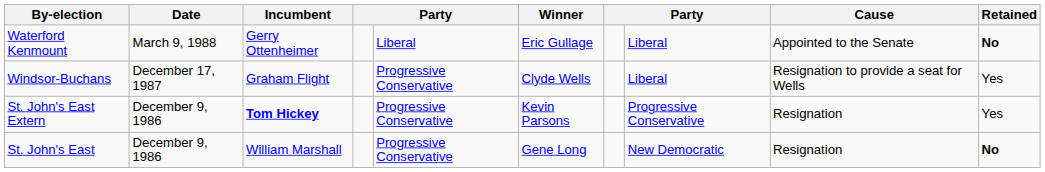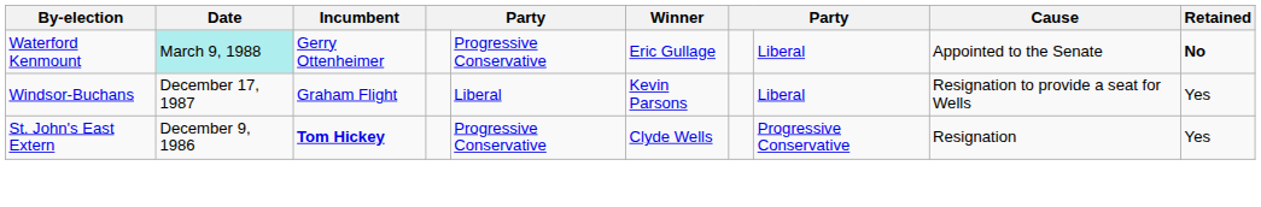 <table class=wikitable style="width:100%">
 <tr>
 <th>By-election</th>
 <th>Date</th>
 <th>Incumbent</th>
 <th colspan=2>Party</th>
 <th>Winner</th>
 <th colspan=2>Party</th>
 <th>Cause</th>
 <th>Retained</th>
 </tr>
 <tr>
 <td><a href='#'>Waterford Kenmount</a></td>
-<td>March 9, 1988</td>
+<td style="background: paleturquoise;">March 9, 1988</td>
 <td><a href='#'>Gerry Ottenheimer</a></td>
 <td>    </td>
-<td><a href='#'>Liberal</a></td>
+<td><a href='#'>Progressive Conservative</a></td>
 <td><a href='#'>Eric Gullage</a></td>
 <td>    </td>
 <td><a href='#'>Liberal</a></td>
 <td>Appointed to the Senate</td>
 <td><strong>No</strong></td>
 </tr>
 <tr>
 <td><a href='#'>Windsor-Buchans</a></td>
 <td>December 17, 1987</td>
 <td><a href='#'>Graham Flight</a></td>
 <td>    </td>
-<td><a href='#'>Progressive Conservative</a></td>
-<td><a href='#'>Clyde Wells</a></td>
+<td><a href='#'>Liberal</a></td>
+<td><a href='#'>Kevin Parsons</a></td>
 <td>    </td>
 <td><a href='#'>Liberal</a></td>
 <td>Resignation to provide a seat for Wells</td>
 <td>Yes</td>
 </tr>
 <tr>
 <td><a href='#'>St. John's East Extern</a></td>
 <td>December 9, 1986</td>
 <td><strong><a href='#'>Tom Hickey</a></strong></td>
 <td>    </td>
 <td><a href='#'>Progressive Conservative</a></td>
-<td><a href='#'>Kevin Parsons</a></td>
+<td><a href='#'>Clyde Wells</a></td>
 <td>    </td>
 <td><a href='#'>Progressive Conservative</a></td>
 <td>Resignation</td>
 <td>Yes</td>
 </tr>
-<tr>
-<td><a href='#'>St. John's East</a></td>
-<td>December 9, 1986</td>
-<td><a href='#'>William Marshall</a></td>
-<td>    </td>
-<td><a href='#'>Progressive Conservative</a></td>
-<td><a href='#'>Gene Long</a></td>
-<td>    </td>
-<td><a href='#'>New Democratic</a></td>
-<td>Resignation</td>
-<td><strong>No</strong></td>
-</tr>
 </table>
